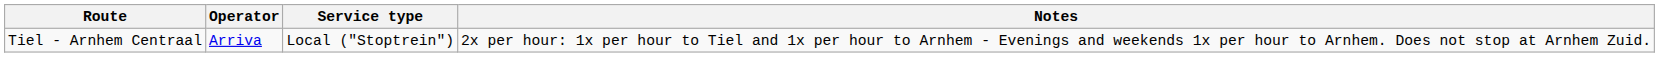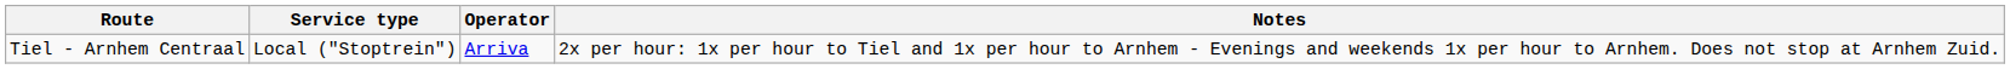 <table class="wikitable">
 <tr>
 <th>Route</th>
+<th>Service type</th>
 <th>Operator</th>
-<th>Service type</th>
 <th>Notes</th>
 </tr>
 <tr>
 <td>Tiel - Arnhem Centraal</td>
+<td>Local ("Stoptrein")</td>
 <td><a href='#'>Arriva</a></td>
-<td>Local ("Stoptrein")</td>
 <td>2x per hour: 1x per hour to Tiel and 1x per hour to Arnhem - Evenings and weekends 1x per hour to Arnhem. Does not stop at Arnhem Zuid.</td>
 </tr>
 </table>
